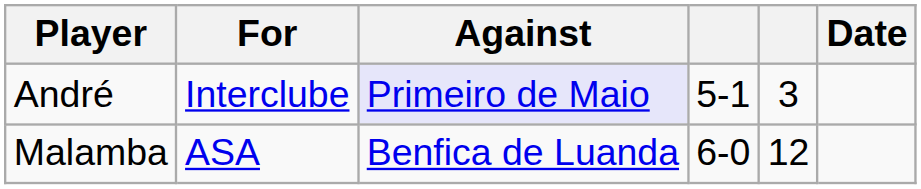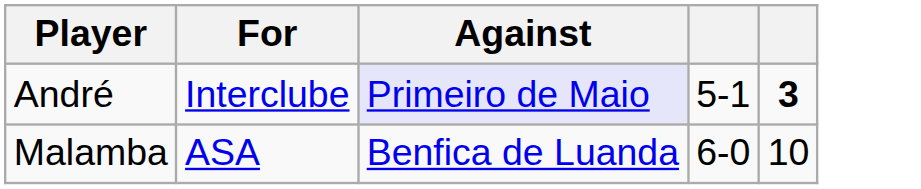 <table class="wikitable sortable">
 <tr>
 <th>Player</th>
 <th>For</th>
 <th>Against</th>
 <th style="text-align:center"></th>
 <th></th>
-<th>Date</th>
 </tr>
 <tr>
 <td>André</td>
 <td><a href='#'>Interclube</a></td>
 <td style="background: lavender;"><a href='#'>Primeiro de Maio</a></td>
 <td align=center>5-1 </td>
-<td align=center>3</td>
-<td></td>
+<td align=center><strong>3</strong></td>
 </tr>
 <tr>
 <td>Malamba</td>
 <td><a href='#'>ASA</a></td>
 <td><a href='#'>Benfica de Luanda</a></td>
 <td align=center>6-0 </td>
-<td align=center>12</td>
-<td></td>
+<td align=center>10</td>
 </tr>
 </table>
